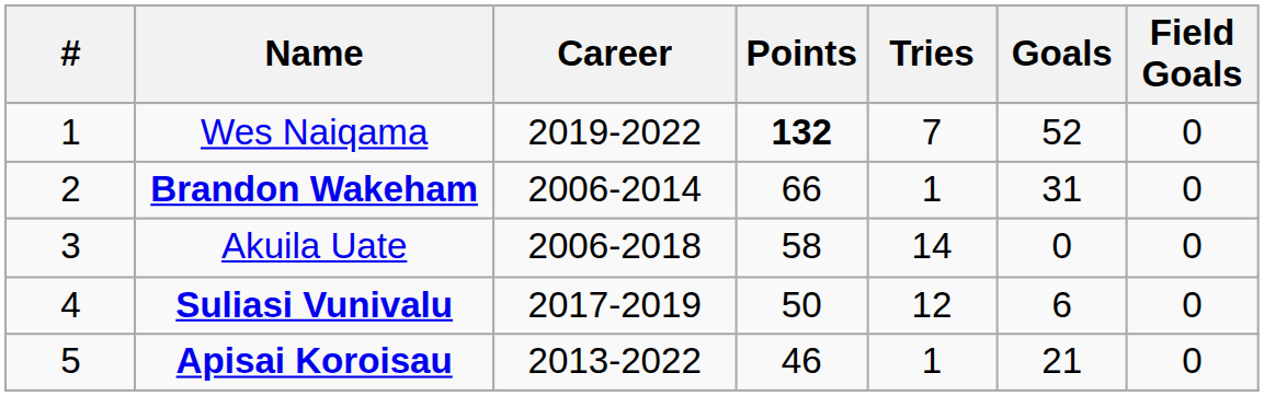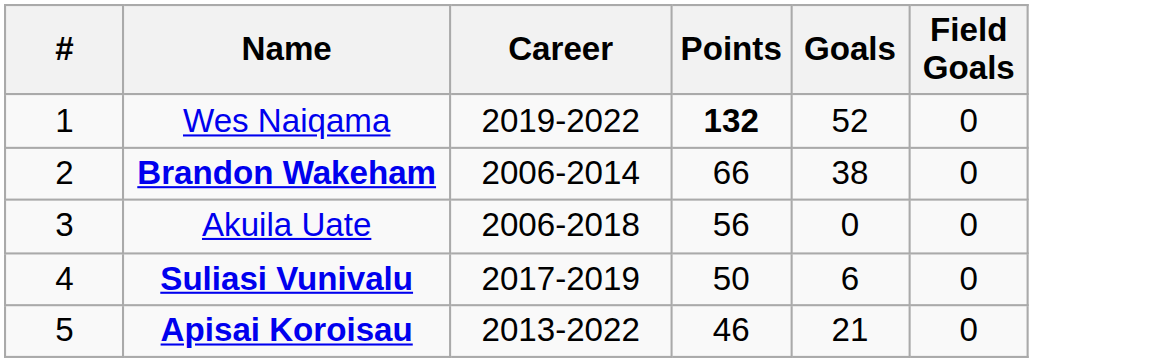 <table class="wikitable sortable" style="text-align:center;">
 <tr>
 <th width=50px>#</th>
 <th style="width:150px;">Name</th>
 <th style="width:100px;">Career</th>
 <th width=50px>Points</th>
-<th width=50px>Tries</th>
 <th width=50px>Goals</th>
 <th width=50px>Field Goals</th>
 </tr>
 <tr>
 <td>1</td>
 <td><a href='#'>Wes Naiqama</a></td>
 <td>2019-2022</td>
 <td><strong>132</strong></td>
-<td>7</td>
 <td>52</td>
 <td>0</td>
 </tr>
 <tr>
 <td>2</td>
 <td><strong><a href='#'>Brandon Wakeham</a></strong></td>
 <td>2006-2014</td>
 <td>66</td>
-<td>1</td>
-<td>31</td>
+<td>38</td>
 <td>0</td>
 </tr>
 <tr>
 <td>3</td>
 <td><a href='#'>Akuila Uate</a></td>
 <td>2006-2018</td>
-<td>58</td>
-<td>14</td>
+<td>56</td>
 <td>0</td>
 <td>0</td>
 </tr>
 <tr>
 <td>4</td>
 <td><strong><a href='#'>Suliasi Vunivalu</a></strong></td>
 <td>2017-2019</td>
 <td>50</td>
-<td>12</td>
 <td>6</td>
 <td>0</td>
 </tr>
 <tr>
 <td>5</td>
 <td><strong><a href='#'>Apisai Koroisau</a></strong></td>
 <td>2013-2022</td>
 <td>46</td>
-<td>1</td>
 <td>21</td>
 <td>0</td>
 </tr>
 </table>
